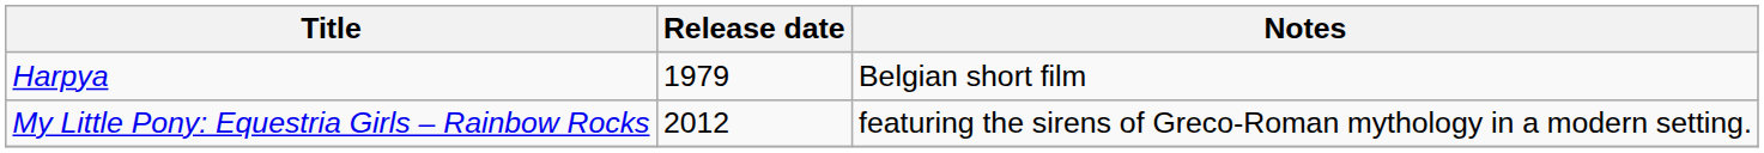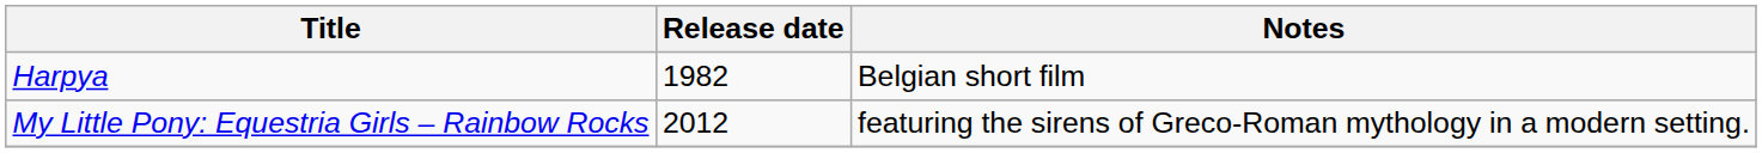 <table class="wikitable sortable">
 <tr>
 <th scope="col">Title</th>
 <th scope="col">Release date</th>
 <th scope="col" class="unsortable">Notes</th>
 </tr>
 <tr>
 <td><em><a href='#'>Harpya</a></em></td>
-<td>1979</td>
+<td>1982</td>
 <td>Belgian short film</td>
 </tr>
 <tr>
 <td><em><a href='#'>My Little Pony: Equestria Girls – Rainbow Rocks</a></em></td>
 <td>2012</td>
 <td>featuring the sirens of Greco-Roman mythology in a modern setting.</td>
 </tr>
 <tr>
 </tr>
 </table>
